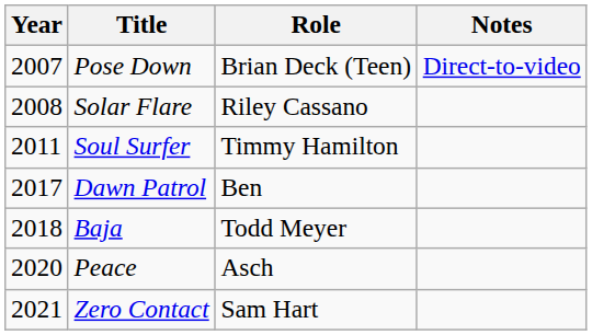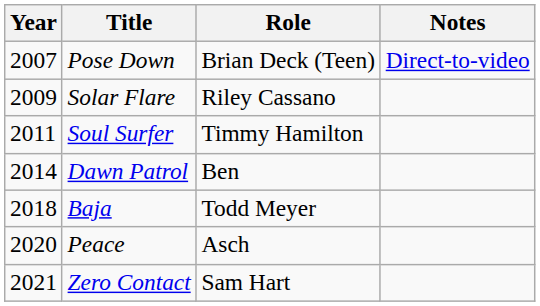 <table class="wikitable">
 <tr>
 <th>Year</th>
 <th>Title</th>
 <th>Role</th>
 <th>Notes</th>
 </tr>
 <tr>
 <td>2007</td>
 <td><em>Pose Down</em></td>
 <td>Brian Deck (Teen)</td>
 <td><a href='#'>Direct-to-video</a></td>
 </tr>
 <tr>
-<td>2008</td>
+<td>2009</td>
 <td><em>Solar Flare</em></td>
 <td>Riley Cassano</td>
 <td></td>
 </tr>
 <tr>
 <td>2011</td>
 <td><em><a href='#'>Soul Surfer</a></em></td>
 <td>Timmy Hamilton</td>
 <td></td>
 </tr>
 <tr>
-<td>2017</td>
+<td>2014</td>
 <td><em><a href='#'>Dawn Patrol</a></em></td>
 <td>Ben</td>
 <td></td>
 </tr>
 <tr>
 <td>2018</td>
 <td><em><a href='#'>Baja</a></em></td>
 <td>Todd Meyer</td>
 <td></td>
 </tr>
 <tr>
 <td>2020</td>
 <td><em>Peace</em></td>
 <td>Asch</td>
 <td></td>
 </tr>
 <tr>
 <td>2021</td>
 <td><em><a href='#'>Zero Contact</a></em></td>
 <td>Sam Hart</td>
 <td></td>
 </tr>
 </table>
